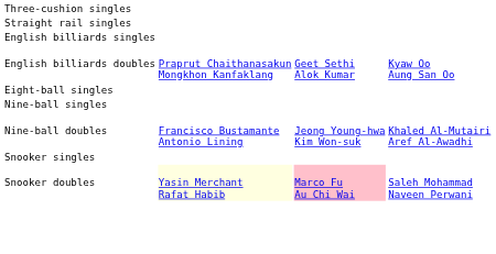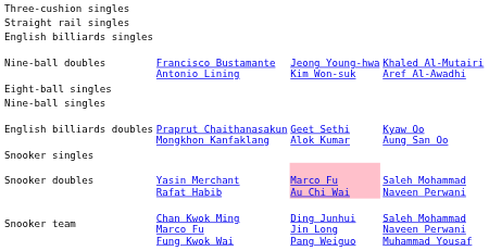 <table>
 <tr>
 <td>Three-cushion singles<br></td>
 <td></td>
 <td></td>
 <td></td>
 </tr>
 <tr>
 <td>Straight rail singles<br></td>
 <td></td>
 <td></td>
 <td></td>
 </tr>
 <tr>
 <td>English billiards singles<br></td>
 <td></td>
 <td></td>
 <td></td>
 </tr>
 <tr>
-<td>English billiards doubles<br></td>
-<td><br><a href='#'>Praprut Chaithanasakun</a><br><a href='#'>Mongkhon Kanfaklang</a></td>
-<td><br><a href='#'>Geet Sethi</a><br><a href='#'>Alok Kumar</a></td>
-<td><br><a href='#'>Kyaw Oo</a><br><a href='#'>Aung San Oo</a></td>
+<td>Nine-ball doubles<br></td>
+<td><br><a href='#'>Francisco Bustamante</a><br><a href='#'>Antonio Lining</a></td>
+<td><br><a href='#'>Jeong Young-hwa</a><br><a href='#'>Kim Won-suk</a></td>
+<td><br><a href='#'>Khaled Al-Mutairi</a><br><a href='#'>Aref Al-Awadhi</a></td>
 </tr>
 <tr>
 <td>Eight-ball singles<br></td>
 <td></td>
 <td></td>
 <td></td>
 </tr>
 <tr>
 <td>Nine-ball singles<br></td>
 <td></td>
 <td></td>
 <td></td>
 </tr>
 <tr>
-<td>Nine-ball doubles<br></td>
-<td><br><a href='#'>Francisco Bustamante</a><br><a href='#'>Antonio Lining</a></td>
-<td><br><a href='#'>Jeong Young-hwa</a><br><a href='#'>Kim Won-suk</a></td>
-<td><br><a href='#'>Khaled Al-Mutairi</a><br><a href='#'>Aref Al-Awadhi</a></td>
+<td>English billiards doubles<br></td>
+<td><br><a href='#'>Praprut Chaithanasakun</a><br><a href='#'>Mongkhon Kanfaklang</a></td>
+<td><br><a href='#'>Geet Sethi</a><br><a href='#'>Alok Kumar</a></td>
+<td><br><a href='#'>Kyaw Oo</a><br><a href='#'>Aung San Oo</a></td>
 </tr>
 <tr>
 <td>Snooker singles<br></td>
 <td></td>
 <td></td>
 <td></td>
 </tr>
 <tr>
 <td>Snooker doubles<br></td>
-<td style="background: lightyellow;"><br><a href='#'>Yasin Merchant</a><br><a href='#'>Rafat Habib</a></td>
+<td><br><a href='#'>Yasin Merchant</a><br><a href='#'>Rafat Habib</a></td>
 <td style="background: pink;"><br><a href='#'>Marco Fu</a><br><a href='#'>Au Chi Wai</a></td>
 <td><br><a href='#'>Saleh Mohammad</a><br><a href='#'>Naveen Perwani</a></td>
 </tr>
+<tr>
+<td>Snooker team<br></td>
+<td><br><a href='#'>Chan Kwok Ming</a><br><a href='#'>Marco Fu</a><br><a href='#'>Fung Kwok Wai</a></td>
+<td><br><a href='#'>Ding Junhui</a><br><a href='#'>Jin Long</a><br><a href='#'>Pang Weiguo</a></td>
+<td><br><a href='#'>Saleh Mohammad</a><br><a href='#'>Naveen Perwani</a><br><a href='#'>Muhammad Yousaf</a></td>
+</tr>
 </table>
